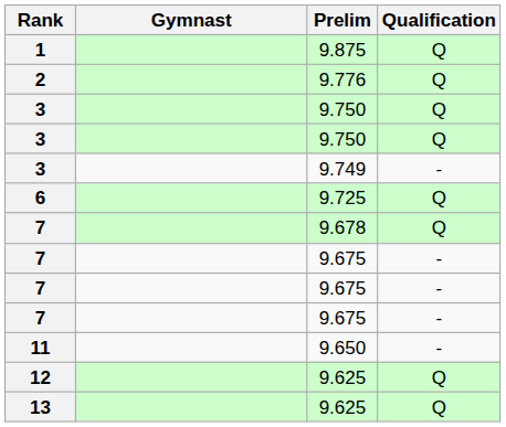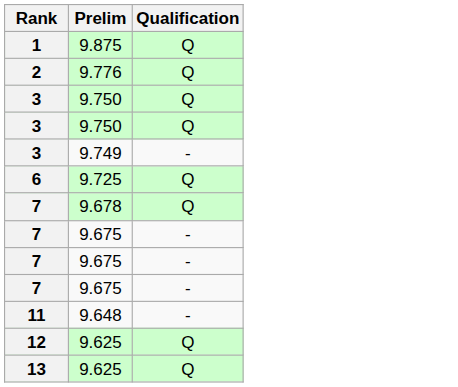 <table class="wikitable sortable" style="text-align:center; font-size:95%">
 <tr>
 <th scope="col" style="width:50px;">Rank</th>
-<th scope="col" style="width:180px;">Gymnast</th>
 <th scope="col" style="width:50px;">Prelim</th>
 <th scope="col" style="width:10px;">Qualification</th>
 </tr>
 <tr bgcolor=ccffcc>
 <th scope=row style="text-align:center">1</th>
-<td style="text-align:left;"></td>
 <td>9.875</td>
 <td>Q</td>
 </tr>
 <tr bgcolor=ccffcc>
 <th scope=row style="text-align:center">2</th>
-<td style="text-align:left;"></td>
 <td>9.776</td>
 <td>Q</td>
 </tr>
 <tr bgcolor=ccffcc>
 <th scope=row style="text-align:center">3</th>
-<td style="text-align:left;"></td>
 <td>9.750</td>
 <td>Q</td>
 </tr>
 <tr bgcolor=ccffcc>
 <th scope=row style="text-align:center">3</th>
-<td style="text-align:left;"></td>
 <td>9.750</td>
 <td>Q</td>
 </tr>
 <tr>
 <th scope=row style="text-align:center">3</th>
-<td style="text-align:left;"></td>
 <td>9.749</td>
 <td>-</td>
 </tr>
 <tr bgcolor=ccffcc>
 <th scope=row style="text-align:center">6</th>
-<td style="text-align:left;"></td>
 <td>9.725</td>
 <td>Q</td>
 </tr>
 <tr bgcolor=ccffcc>
 <th scope=row style="text-align:center">7</th>
-<td style="text-align:left;"></td>
 <td>9.678</td>
 <td>Q</td>
 </tr>
 <tr>
 <th scope=row style="text-align:center">7</th>
-<td style="text-align:left;"></td>
 <td>9.675</td>
 <td>-</td>
 </tr>
 <tr>
 <th scope=row style="text-align:center">7</th>
-<td style="text-align:left;"></td>
 <td>9.675</td>
 <td>-</td>
 </tr>
 <tr>
 <th scope=row style="text-align:center">7</th>
-<td style="text-align:left;"></td>
 <td>9.675</td>
 <td>-</td>
 </tr>
 <tr>
 <th scope=row style="text-align:center">11</th>
-<td style="text-align:left;"></td>
-<td>9.650</td>
+<td>9.648</td>
 <td>-</td>
 </tr>
 <tr bgcolor=ccffcc>
 <th scope=row style="text-align:center">12</th>
-<td style="text-align:left;"></td>
 <td>9.625</td>
 <td>Q</td>
 </tr>
 <tr bgcolor=ccffcc>
 <th scope=row style="text-align:center">13</th>
-<td style="text-align:left;"></td>
 <td>9.625</td>
 <td>Q</td>
 </tr>
 </table>
